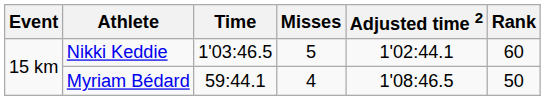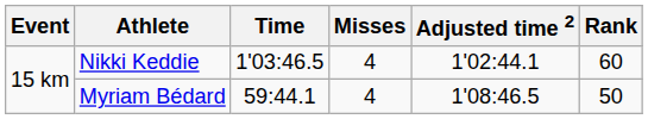 <table class="wikitable" style="font-size:90%">
 <tr>
 <th>Event</th>
 <th>Athlete</th>
 <th>Time</th>
 <th>Misses</th>
 <th>Adjusted time <sup>2</sup></th>
 <th>Rank</th>
 </tr>
 <tr>
 <td rowspan="2">15 km</td>
 <td><a href='#'>Nikki Keddie</a></td>
 <td align="center">1'03:46.5</td>
-<td align="center">5</td>
+<td align="center">4</td>
 <td align="center">1'02:44.1</td>
 <td align="center">60</td>
 </tr>
 <tr>
 <td><a href='#'>Myriam Bédard</a></td>
 <td align="center">59:44.1</td>
 <td align="center">4</td>
 <td align="center">1'08:46.5</td>
 <td align="center">50</td>
 </tr>
 </table>
